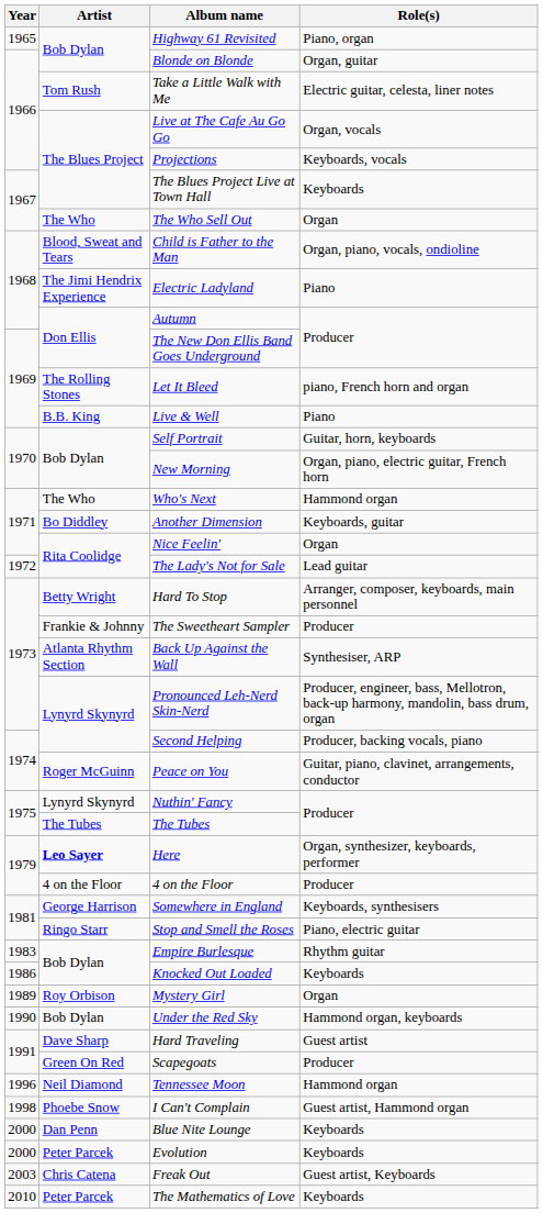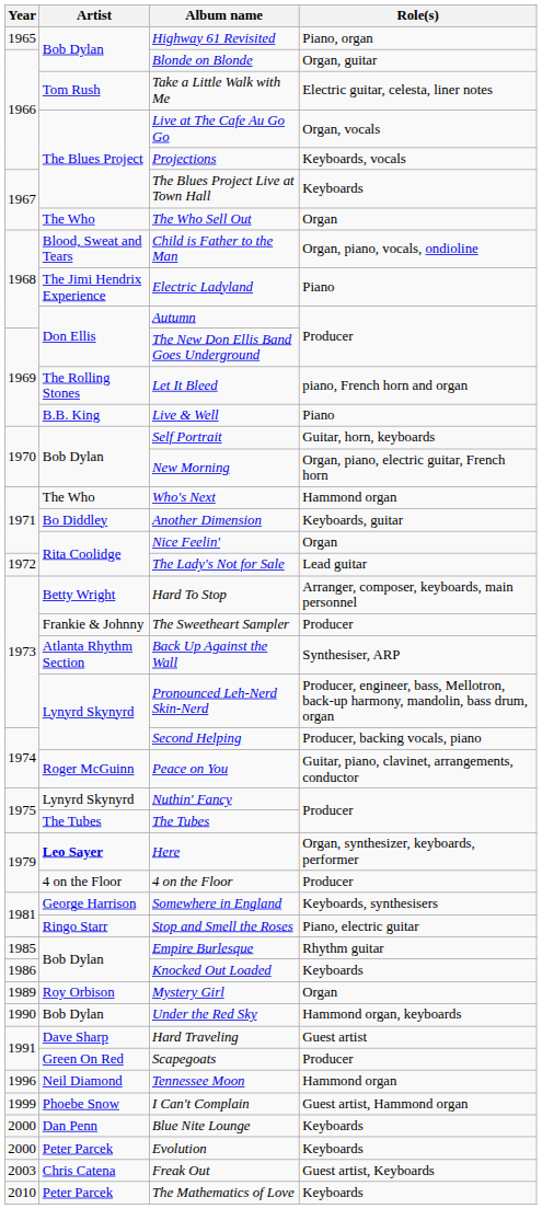 <table class="wikitable">
 <tr>
 <th>Year</th>
 <th>Artist</th>
 <th>Album name</th>
 <th>Role(s)</th>
 </tr>
 <tr>
 <td>1965</td>
 <td rowspan ="2"><a href='#'>Bob Dylan</a></td>
 <td><em><a href='#'>Highway 61 Revisited</a></em></td>
 <td>Piano, organ</td>
 </tr>
 <tr>
 <td rowspan ="4">1966</td>
 <td><em><a href='#'>Blonde on Blonde</a></em></td>
 <td>Organ, guitar</td>
 </tr>
 <tr>
 <td><a href='#'>Tom Rush</a></td>
 <td><em>Take a Little Walk with Me</em></td>
 <td>Electric guitar, celesta, liner notes</td>
 </tr>
 <tr>
 <td rowspan ="3"><a href='#'>The Blues Project</a></td>
 <td><em><a href='#'>Live at The Cafe Au Go Go</a></em></td>
 <td>Organ, vocals</td>
 </tr>
 <tr>
 <td><em><a href='#'>Projections</a></em></td>
 <td>Keyboards, vocals</td>
 </tr>
 <tr>
 <td rowspan ="2">1967</td>
 <td><em>The Blues Project Live at Town Hall</em></td>
 <td>Keyboards</td>
 </tr>
 <tr>
 <td><a href='#'>The Who</a></td>
 <td><em><a href='#'>The Who Sell Out</a></em></td>
 <td>Organ</td>
 </tr>
 <tr>
 <td rowspan ="3">1968</td>
 <td><a href='#'>Blood, Sweat and Tears</a></td>
 <td><em><a href='#'>Child is Father to the Man</a></em></td>
 <td>Organ, piano, vocals, <a href='#'>ondioline</a></td>
 </tr>
 <tr>
 <td><a href='#'>The Jimi Hendrix Experience</a></td>
 <td><em><a href='#'>Electric Ladyland</a></em></td>
 <td>Piano</td>
 </tr>
 <tr>
 <td rowspan ="2"><a href='#'>Don Ellis</a></td>
 <td><em><a href='#'>Autumn</a></em></td>
 <td rowspan ="2">Producer</td>
 </tr>
 <tr>
 <td rowspan ="3">1969</td>
 <td><em><a href='#'>The New Don Ellis Band Goes Underground</a></em></td>
 </tr>
 <tr>
 <td><a href='#'>The Rolling Stones</a></td>
 <td><em><a href='#'>Let It Bleed</a></em></td>
 <td>piano, French horn and organ</td>
 </tr>
 <tr>
 <td><a href='#'>B.B. King</a></td>
 <td><em><a href='#'>Live & Well</a></em></td>
 <td>Piano</td>
 </tr>
 <tr>
 <td rowspan ="2">1970</td>
 <td rowspan ="2">Bob Dylan</td>
 <td><em><a href='#'>Self Portrait</a></em></td>
 <td>Guitar, horn, keyboards</td>
 </tr>
 <tr>
 <td><em><a href='#'>New Morning</a></em></td>
 <td>Organ, piano, electric guitar, French horn</td>
 </tr>
 <tr>
 <td rowspan ="3">1971</td>
 <td>The Who</td>
 <td><em><a href='#'>Who's Next</a></em></td>
 <td>Hammond organ</td>
 </tr>
 <tr>
 <td><a href='#'>Bo Diddley</a></td>
 <td><em><a href='#'>Another Dimension</a></em></td>
 <td>Keyboards, guitar</td>
 </tr>
 <tr>
 <td rowspan ="2"><a href='#'>Rita Coolidge</a></td>
 <td><em><a href='#'>Nice Feelin'</a></em></td>
 <td>Organ</td>
 </tr>
 <tr>
 <td>1972</td>
 <td><em><a href='#'>The Lady's Not for Sale</a></em></td>
 <td>Lead guitar</td>
 </tr>
 <tr>
 <td rowspan ="4">1973</td>
 <td><a href='#'>Betty Wright</a></td>
 <td><em>Hard To Stop</em></td>
 <td>Arranger, composer, keyboards, main personnel</td>
 </tr>
 <tr>
 <td>Frankie & Johnny</td>
 <td><em>The Sweetheart Sampler</em></td>
 <td>Producer</td>
 </tr>
 <tr>
 <td><a href='#'>Atlanta Rhythm Section</a></td>
 <td><em><a href='#'>Back Up Against the Wall</a></em></td>
 <td>Synthesiser, ARP</td>
 </tr>
 <tr>
 <td rowspan ="2"><a href='#'>Lynyrd Skynyrd</a></td>
 <td><em><a href='#'>Pronounced Leh-Nerd Skin-Nerd</a></em></td>
 <td>Producer, engineer, bass, Mellotron, back-up harmony, mandolin, bass drum, organ</td>
 </tr>
 <tr>
 <td rowspan ="2">1974</td>
 <td><em><a href='#'>Second Helping</a></em></td>
 <td>Producer, backing vocals, piano</td>
 </tr>
 <tr>
 <td><a href='#'>Roger McGuinn</a></td>
 <td><em><a href='#'>Peace on You</a></em></td>
 <td>Guitar, piano, clavinet, arrangements, conductor</td>
 </tr>
 <tr>
 <td rowspan ="2">1975</td>
 <td>Lynyrd Skynyrd</td>
 <td><em><a href='#'>Nuthin' Fancy</a></em></td>
 <td rowspan ="2">Producer</td>
 </tr>
 <tr>
 <td><a href='#'>The Tubes</a></td>
 <td><em><a href='#'>The Tubes</a></em></td>
 </tr>
 <tr>
 <td rowspan ="2">1979</td>
 <td><strong><a href='#'>Leo Sayer</a></strong></td>
 <td><em><a href='#'>Here</a></em></td>
 <td>Organ, synthesizer, keyboards, performer</td>
 </tr>
 <tr>
 <td>4 on the Floor</td>
 <td><em>4 on the Floor</em></td>
 <td>Producer</td>
 </tr>
 <tr>
 <td rowspan ="2">1981</td>
 <td><a href='#'>George Harrison</a></td>
 <td><em><a href='#'>Somewhere in England</a></em></td>
 <td>Keyboards, synthesisers</td>
 </tr>
 <tr>
 <td><a href='#'>Ringo Starr</a></td>
 <td><em><a href='#'>Stop and Smell the Roses</a></em></td>
 <td>Piano, electric guitar</td>
 </tr>
 <tr>
-<td>1983</td>
+<td>1985</td>
 <td rowspan ="2">Bob Dylan</td>
 <td><em><a href='#'>Empire Burlesque</a></em></td>
 <td>Rhythm guitar</td>
 </tr>
 <tr>
 <td>1986</td>
 <td><em><a href='#'>Knocked Out Loaded</a></em></td>
 <td>Keyboards</td>
 </tr>
 <tr>
 <td>1989</td>
 <td><a href='#'>Roy Orbison</a></td>
 <td><em><a href='#'>Mystery Girl</a></em></td>
 <td>Organ</td>
 </tr>
 <tr>
 <td>1990</td>
 <td>Bob Dylan</td>
 <td><em><a href='#'>Under the Red Sky</a></em></td>
 <td>Hammond organ, keyboards</td>
 </tr>
 <tr>
 <td rowspan ="2">1991</td>
 <td><a href='#'>Dave Sharp</a></td>
 <td><em>Hard Traveling</em></td>
 <td>Guest artist</td>
 </tr>
 <tr>
 <td><a href='#'>Green On Red</a></td>
 <td><em>Scapegoats</em></td>
 <td>Producer</td>
 </tr>
 <tr>
 <td>1996</td>
 <td><a href='#'>Neil Diamond</a></td>
 <td><em><a href='#'>Tennessee Moon</a></em></td>
 <td>Hammond organ</td>
 </tr>
 <tr>
-<td>1998</td>
+<td>1999</td>
 <td><a href='#'>Phoebe Snow</a></td>
 <td><em>I Can't Complain</em></td>
 <td>Guest artist, Hammond organ</td>
 </tr>
 <tr>
 <td>2000</td>
 <td><a href='#'>Dan Penn</a></td>
 <td><em>Blue Nite Lounge</em></td>
 <td>Keyboards</td>
 </tr>
 <tr>
 <td>2000</td>
 <td><a href='#'>Peter Parcek</a></td>
 <td><em>Evolution</em></td>
 <td>Keyboards</td>
 </tr>
 <tr>
 <td>2003</td>
 <td><a href='#'>Chris Catena</a></td>
 <td><em>Freak Out</em></td>
 <td>Guest artist, Keyboards</td>
 </tr>
 <tr>
 <td>2010</td>
 <td><a href='#'>Peter Parcek</a></td>
 <td><em>The Mathematics of Love</em></td>
 <td>Keyboards</td>
 </tr>
 </table>
